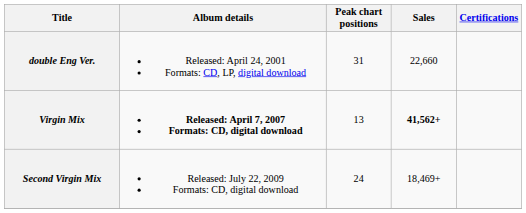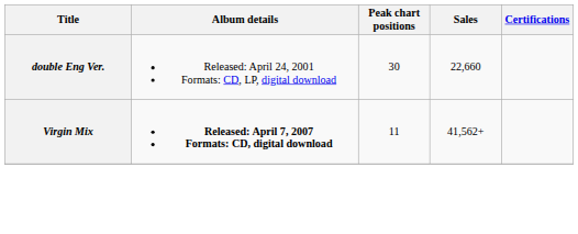 <table class="wikitable plainrowheaders" style="text-align:center;" border="1">
 <tr>
 <th scope="col" style="width:11em;">Title</th>
 <th scope="col" style="width:20em;">Album details</th>
 <th scope="col" style="width:6em;">Peak chart <br>positions<br></th>
 <th scope="col" style="width:6em;">Sales</th>
 <th scope="col" style="width:6em;"><a href='#'>Certifications</a></th>
 </tr>
 <tr>
 <th scope="row"><em>double Eng Ver.</em></th>
 <td><br><ul><li>Released: April 24, 2001</li><li>Formats: <a href='#'>CD</a>, LP, <a href='#'>digital download</a></li></ul></td>
-<td>31</td>
+<td>30</td>
 <td>22,660</td>
 <td></td>
 </tr>
 <tr>
 <th scope="row"><em>Virgin Mix</em></th>
 <td><strong><br><ul><li>Released: April 7, 2007</li><li>Formats: CD, digital download</li></ul></strong></td>
-<td>13</td>
-<td><strong>41,562+</strong></td>
-<td></td>
-</tr>
-<tr>
-<th scope="row"><em>Second Virgin Mix</em></th>
-<td><br><ul><li>Released: July 22, 2009</li><li>Formats: CD, digital download</li></ul></td>
-<td>24</td>
-<td>18,469+</td>
+<td>11</td>
+<td>41,562+</td>
 <td></td>
 </tr>
 <tr>
 </tr>
 </table>
